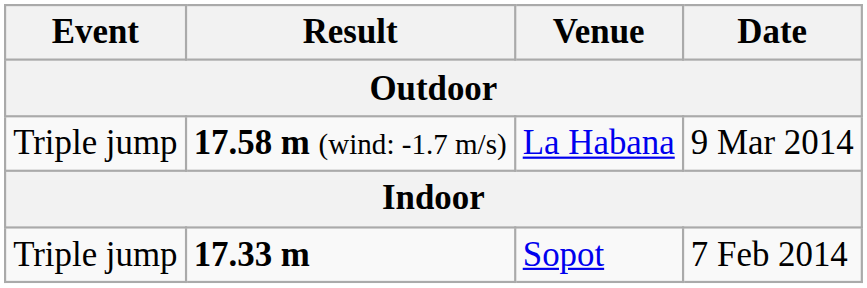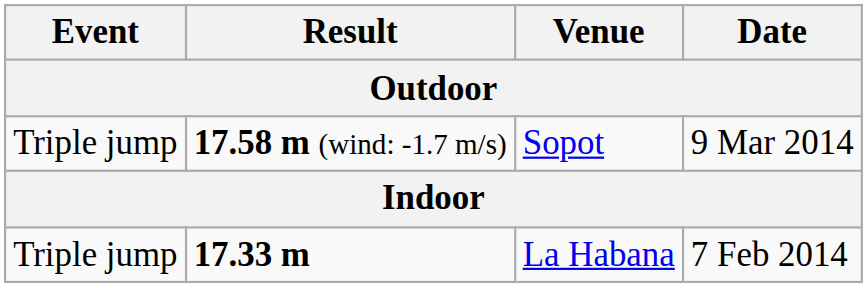 <table class="wikitable">
 <tr>
 <th>Event</th>
 <th>Result</th>
 <th>Venue</th>
 <th>Date</th>
 </tr>
 <tr>
 <th colspan="4">Outdoor</th>
 </tr>
 <tr>
 <td>Triple jump</td>
 <td><strong>17.58 m</strong> <small>(wind: -1.7 m/s)</small></td>
-<td> <a href='#'>La Habana</a></td>
+<td> <a href='#'>Sopot</a></td>
 <td>9 Mar 2014</td>
 </tr>
 <tr>
 <th colspan="4">Indoor</th>
 </tr>
 <tr>
 <td>Triple jump</td>
 <td><strong>17.33 m</strong></td>
-<td> <a href='#'>Sopot</a></td>
+<td> <a href='#'>La Habana</a></td>
 <td>7 Feb 2014</td>
 </tr>
 </table>
